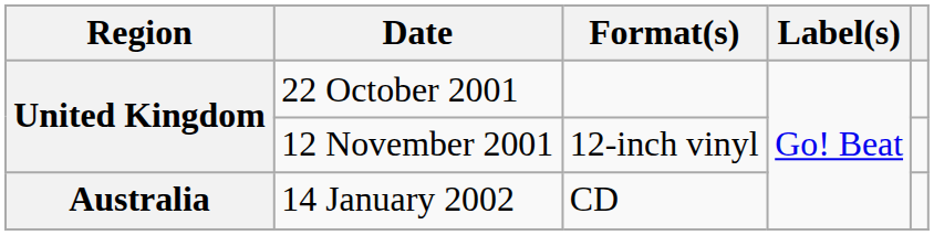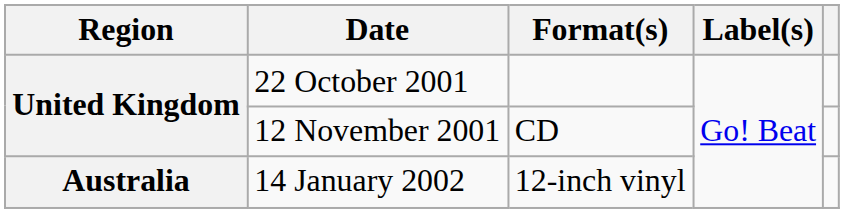 <table class="wikitable plainrowheaders">
 <tr>
 <th scope="col">Region</th>
 <th scope="col">Date</th>
 <th scope="col">Format(s)</th>
 <th scope="col">Label(s)</th>
 <th scope="col"></th>
 </tr>
 <tr>
 <th scope="row" rowspan="2">United Kingdom</th>
 <td>22 October 2001</td>
 <td></td>
 <td rowspan="3"><a href='#'>Go! Beat</a></td>
 <td></td>
 </tr>
 <tr>
 <td>12 November 2001</td>
-<td>12-inch vinyl</td>
+<td>CD</td>
 <td></td>
 </tr>
 <tr>
 <th scope="row">Australia</th>
 <td>14 January 2002</td>
-<td>CD</td>
+<td>12-inch vinyl</td>
 <td></td>
 </tr>
 </table>
